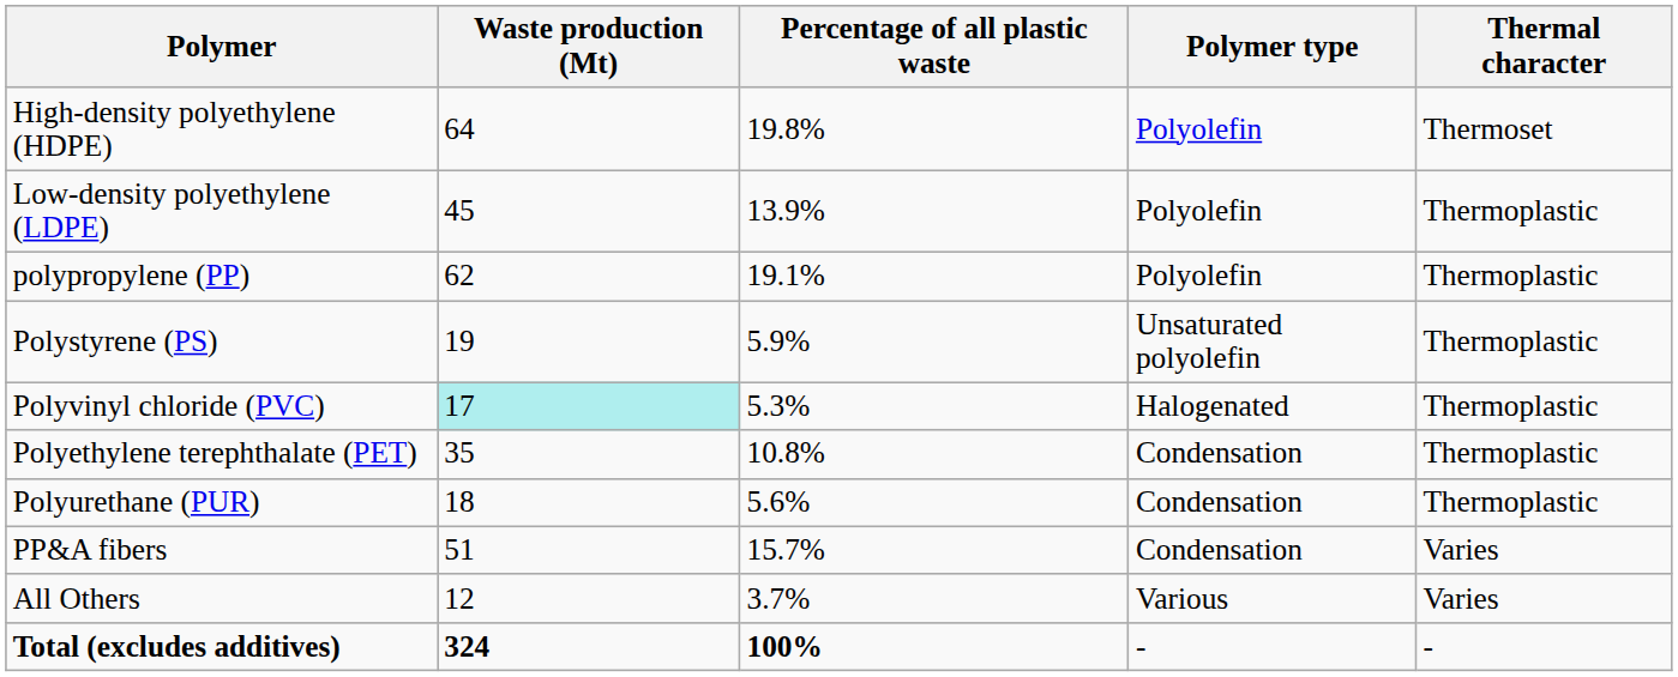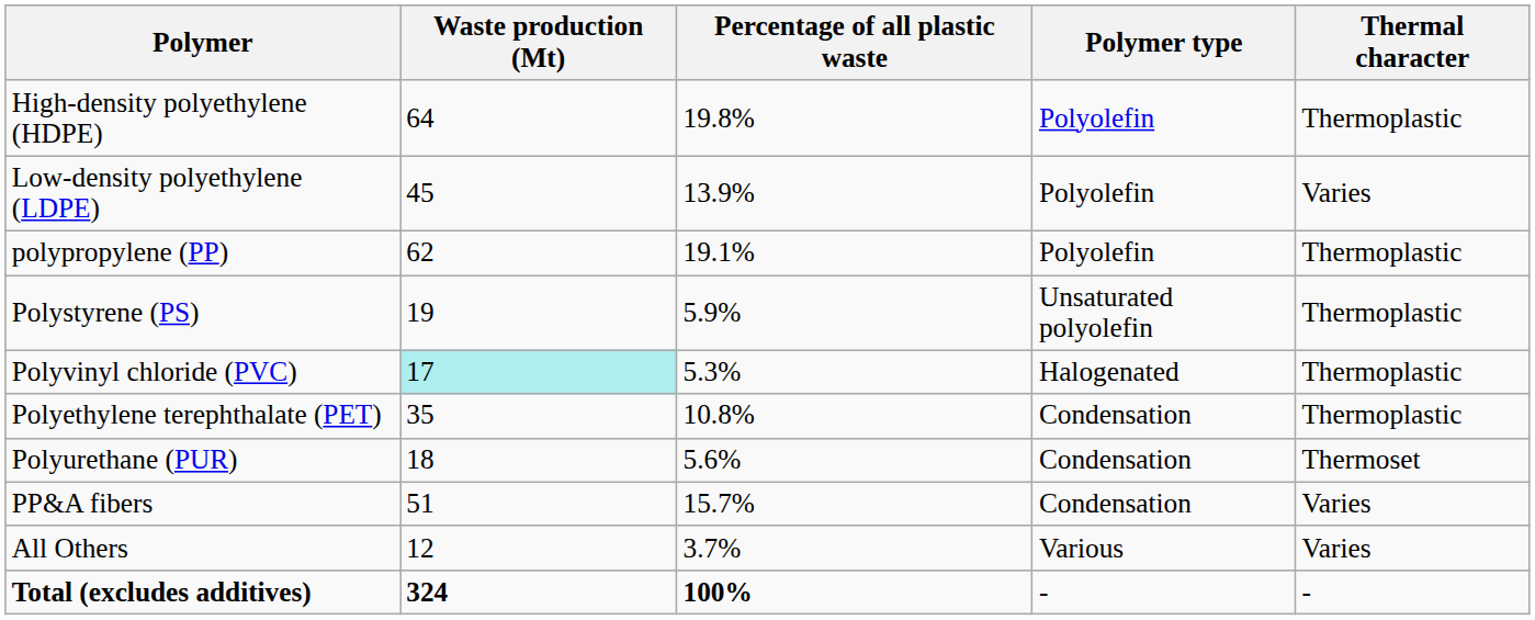 <table class="wikitable sortable" style="width:55em; margin: 1em auto">
 <tr>
 <th>Polymer</th>
 <th>Waste production (Mt)</th>
 <th>Percentage of all plastic waste</th>
 <th>Polymer type</th>
 <th>Thermal character</th>
 </tr>
 <tr>
 <td>High-density polyethylene (HDPE)</td>
 <td>64</td>
 <td>19.8%</td>
 <td><a href='#'>Polyolefin</a></td>
-<td>Thermoset</td>
+<td>Thermoplastic</td>
 </tr>
 <tr>
 <td>Low-density polyethylene (<a href='#'>LDPE</a>)</td>
 <td>45</td>
 <td>13.9%</td>
 <td>Polyolefin</td>
-<td>Thermoplastic</td>
+<td>Varies</td>
 </tr>
 <tr>
 <td>polypropylene (<a href='#'>PP</a>)</td>
 <td>62</td>
 <td>19.1%</td>
 <td>Polyolefin</td>
 <td>Thermoplastic</td>
 </tr>
 <tr>
 <td>Polystyrene (<a href='#'>PS</a>)</td>
 <td>19</td>
 <td>5.9%</td>
 <td>Unsaturated polyolefin</td>
 <td>Thermoplastic</td>
 </tr>
 <tr>
 <td>Polyvinyl chloride (<a href='#'>PVC</a>)</td>
 <td style="background: paleturquoise;">17</td>
 <td>5.3%</td>
 <td>Halogenated</td>
 <td>Thermoplastic</td>
 </tr>
 <tr>
 <td>Polyethylene terephthalate (<a href='#'>PET</a>)</td>
 <td>35</td>
 <td>10.8%</td>
 <td>Condensation</td>
 <td>Thermoplastic</td>
 </tr>
 <tr>
 <td>Polyurethane (<a href='#'>PUR</a>)</td>
 <td>18</td>
 <td>5.6%</td>
 <td>Condensation</td>
-<td>Thermoplastic</td>
+<td>Thermoset</td>
 </tr>
 <tr>
 <td>PP&A fibers</td>
 <td>51</td>
 <td>15.7%</td>
 <td>Condensation</td>
 <td>Varies</td>
 </tr>
 <tr>
 <td>All Others</td>
 <td>12</td>
 <td>3.7%</td>
 <td>Various</td>
 <td>Varies</td>
 </tr>
 <tr>
 <td><strong>Total (excludes additives)</strong></td>
 <td><strong>324</strong></td>
 <td><strong>100%</strong></td>
 <td>-</td>
 <td>-</td>
 </tr>
 </table>
